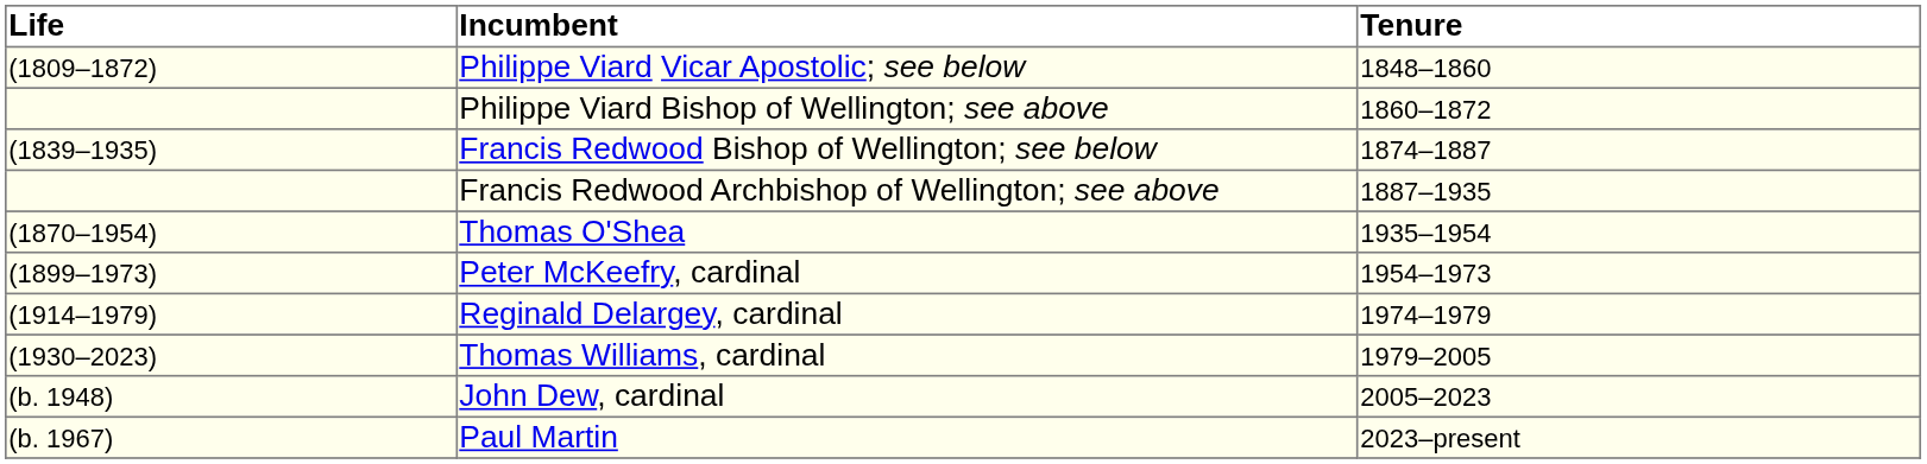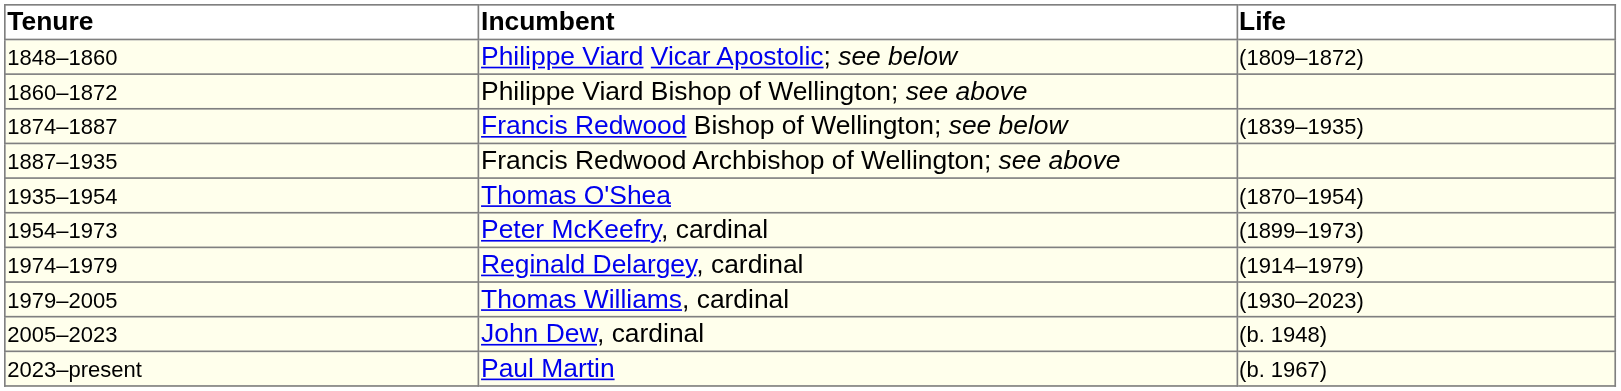 <table border=1 style="border-collapse: collapse">
 <tr align=left>
+<th width="25%">Tenure</th>
+<th width="40%">Incumbent</th>
 <th width="20%">Life</th>
-<th width="40%">Incumbent</th>
-<th width="25%">Tenure</th>
 </tr>
 <tr valign=top bgcolor="#ffffec">
+<td><small>1848–1860</small></td>
+<td><a href='#'>Philippe Viard</a> <a href='#'>Vicar Apostolic</a>; <em>see below</em></td>
 <td><small>(1809–1872)</small></td>
-<td><a href='#'>Philippe Viard</a> <a href='#'>Vicar Apostolic</a>; <em>see below</em></td>
-<td><small>1848–1860</small></td>
 </tr>
 <tr valign=top bgcolor="#ffffec">
+<td><small>1860–1872</small></td>
+<td>Philippe Viard Bishop of Wellington; <em>see above</em></td>
 <td></td>
-<td>Philippe Viard Bishop of Wellington; <em>see above</em></td>
-<td><small>1860–1872</small></td>
 </tr>
 <tr valign=top bgcolor="#ffffec">
+<td><small>1874–1887</small></td>
+<td><a href='#'>Francis Redwood</a> Bishop of Wellington; <em>see below</em></td>
 <td><small>(1839–1935)</small></td>
-<td><a href='#'>Francis Redwood</a> Bishop of Wellington; <em>see below</em></td>
-<td><small>1874–1887</small></td>
 </tr>
 <tr valign=top bgcolor="#ffffec">
+<td><small>1887–1935</small></td>
+<td>Francis Redwood Archbishop of Wellington; <em>see above</em></td>
 <td></td>
-<td>Francis Redwood Archbishop of Wellington; <em>see above</em></td>
-<td><small>1887–1935</small></td>
 </tr>
 <tr valign=top bgcolor="#ffffec">
+<td><small>1935–1954</small></td>
+<td><a href='#'>Thomas O'Shea</a></td>
 <td><small>(1870–1954)</small></td>
-<td><a href='#'>Thomas O'Shea</a></td>
-<td><small>1935–1954</small></td>
 </tr>
 <tr valign=top bgcolor="#ffffec">
+<td><small>1954–1973</small></td>
+<td><a href='#'>Peter McKeefry</a>, cardinal</td>
 <td><small>(1899–1973)</small></td>
-<td><a href='#'>Peter McKeefry</a>, cardinal</td>
-<td><small>1954–1973</small></td>
 </tr>
 <tr valign=top bgcolor="#ffffec">
+<td><small>1974–1979</small></td>
+<td><a href='#'>Reginald Delargey</a>, cardinal</td>
 <td><small>(1914–1979)</small></td>
-<td><a href='#'>Reginald Delargey</a>, cardinal</td>
-<td><small>1974–1979</small></td>
 </tr>
 <tr valign=top bgcolor="#ffffec">
+<td><small>1979–2005</small></td>
+<td><a href='#'>Thomas Williams</a>, cardinal</td>
 <td><small>(1930–2023)</small></td>
-<td><a href='#'>Thomas Williams</a>, cardinal</td>
-<td><small>1979–2005</small></td>
 </tr>
 <tr valign=top bgcolor="#ffffec">
+<td><small>2005–2023</small></td>
+<td><a href='#'>John Dew</a>, cardinal</td>
 <td><small>(b. 1948)</small></td>
-<td><a href='#'>John Dew</a>, cardinal</td>
-<td><small>2005–2023</small></td>
 </tr>
 <tr valign=top bgcolor="#ffffec">
+<td><small>2023–present</small></td>
+<td><a href='#'>Paul Martin</a></td>
 <td><small>(b. 1967)</small></td>
-<td><a href='#'>Paul Martin</a></td>
-<td><small>2023–present</small></td>
 </tr>
 </table>
